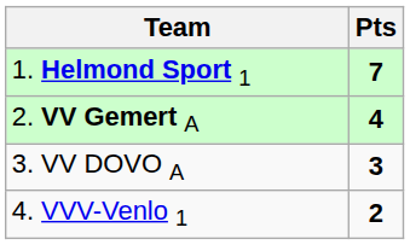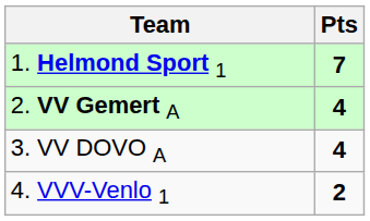 <table class="wikitable" style="text-align:center; float:left; margin-right:1em">
 <tr>
 <th style="width:200px">Team</th>
 <th width=20>Pts</th>
 </tr>
 <tr bgcolor=ccffcc>
 <td align=left>1. <strong><a href='#'>Helmond Sport</a></strong> <sub>1</sub></td>
 <td><strong>7</strong></td>
 </tr>
 <tr bgcolor=ccffcc>
 <td align=left>2. <strong>VV Gemert</strong> <sub>A</sub></td>
 <td><strong>4</strong></td>
 </tr>
 <tr>
 <td align=left>3. VV DOVO <sub>A</sub></td>
-<td><strong>3</strong></td>
+<td><strong>4</strong></td>
 </tr>
 <tr>
 <td align=left>4. <a href='#'>VVV-Venlo</a> <sub>1</sub></td>
 <td><strong>2</strong></td>
 </tr>
 </table>
